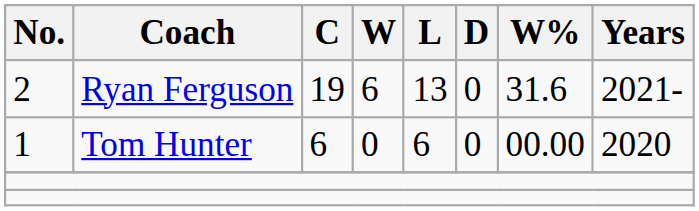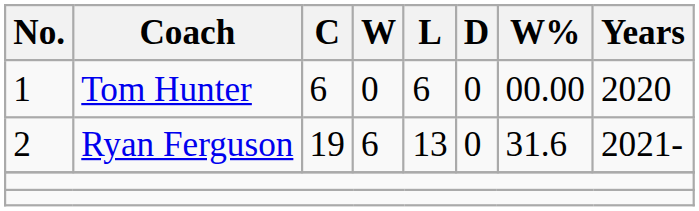 <table class="wikitable sortable">
 <tr>
 <th><strong>No.</strong></th>
 <th><strong>Coach</strong></th>
 <th><strong>C</strong></th>
 <th><strong>W</strong></th>
 <th><strong>L</strong></th>
 <th><strong>D</strong></th>
 <th><strong>W%</strong></th>
 <th><strong>Years</strong></th>
 </tr>
 <tr>
+<td>1</td>
+<td><a href='#'>Tom Hunter</a></td>
+<td>6</td>
+<td>0</td>
+<td>6</td>
+<td>0</td>
+<td>00.00</td>
+<td>2020</td>
+</tr>
+<tr>
 <td>2</td>
 <td><a href='#'>Ryan Ferguson</a></td>
 <td>19</td>
 <td>6</td>
 <td>13</td>
 <td>0</td>
 <td>31.6</td>
 <td>2021-</td>
 </tr>
 <tr>
-<td>1</td>
-<td><a href='#'>Tom Hunter</a></td>
-<td>6</td>
-<td>0</td>
-<td>6</td>
-<td>0</td>
-<td>00.00</td>
-<td>2020</td>
-</tr>
-<tr>
 </tr>
 <tr class="sortbottom">
 <td colspan=8;></td>
 </tr>
 <tr class="sortbottom">
 <td colspan=8;></td>
 </tr>
 </table>
